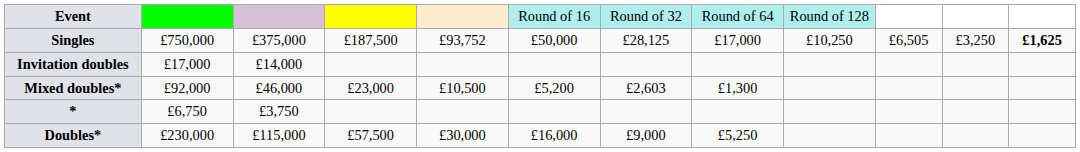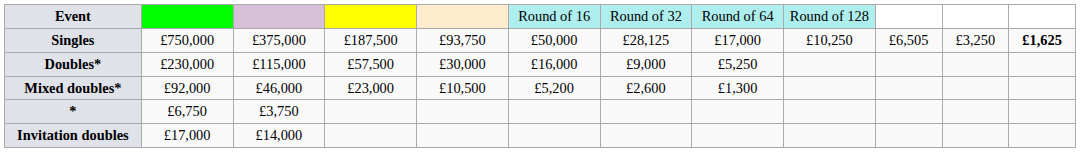 <table class=wikitable style="font-size:90%;text-align:center">
 <tr>
 <td style="width:130px; background:#dfe2e9;"><strong>Event</strong></td>
 <td style="width:85px; background:lime;"><strong></strong></td>
 <td style="width:85px; background:thistle;"></td>
 <td style="width:85px; background:#ff0;"></td>
 <td style="width:85px; background:#ffebcd;"></td>
 <td style="width:85px; background:#afeeee;">Round of 16</td>
 <td style="width:85px; background:#afeeee;">Round of 32</td>
 <td style="width:85px; background:#afeeee;">Round of 64</td>
 <td style="width:85px; background:#afeeee;">Round of 128</td>
 <td style="width:60px; background:#ffffff;"></td>
 <td style="width:60px; background:#ffffff;"></td>
 <td style="width:60px; background:#ffffff;"></td>
 </tr>
 <tr>
 <td style="background:#dfe2e9;"><strong>Singles</strong></td>
 <td>£750,000</td>
 <td>£375,000</td>
 <td>£187,500</td>
-<td>£93,752</td>
+<td>£93,750</td>
 <td>£50,000</td>
 <td>£28,125</td>
 <td>£17,000</td>
 <td>£10,250</td>
 <td>£6,505</td>
 <td>£3,250</td>
 <td><strong>£1,625</strong></td>
 </tr>
 <tr>
-<td style="background:#dfe2e9;"><strong>Invitation doubles</strong></td>
-<td>£17,000</td>
-<td>£14,000</td>
-<td></td>
-<td></td>
-<td></td>
-<td></td>
-<td></td>
+<td style="background:#dfe2e9;"><strong>Doubles*</strong></td>
+<td>£230,000</td>
+<td>£115,000</td>
+<td>£57,500</td>
+<td>£30,000</td>
+<td>£16,000</td>
+<td>£9,000</td>
+<td>£5,250</td>
 <td></td>
 <td></td>
 <td></td>
 <td></td>
 </tr>
 <tr>
 <td style="background:#dfe2e9;"><strong>Mixed doubles*</strong></td>
 <td>£92,000</td>
 <td>£46,000</td>
 <td>£23,000</td>
 <td>£10,500</td>
 <td>£5,200</td>
-<td>£2,603</td>
+<td>£2,600</td>
 <td>£1,300</td>
 <td></td>
 <td></td>
 <td></td>
 <td></td>
 </tr>
 <tr>
 <td style="background:#dfe2e9;"><strong>*</strong></td>
 <td>£6,750</td>
 <td>£3,750</td>
 <td></td>
 <td></td>
 <td></td>
 <td></td>
 <td></td>
 <td></td>
 <td></td>
 <td></td>
 <td></td>
 </tr>
 <tr>
-<td style="background:#dfe2e9;"><strong>Doubles*</strong></td>
-<td>£230,000</td>
-<td>£115,000</td>
-<td>£57,500</td>
-<td>£30,000</td>
-<td>£16,000</td>
-<td>£9,000</td>
-<td>£5,250</td>
+<td style="background:#dfe2e9;"><strong>Invitation doubles</strong></td>
+<td>£17,000</td>
+<td>£14,000</td>
+<td></td>
+<td></td>
+<td></td>
+<td></td>
+<td></td>
 <td></td>
 <td></td>
 <td></td>
 <td></td>
 </tr>
 </table>
